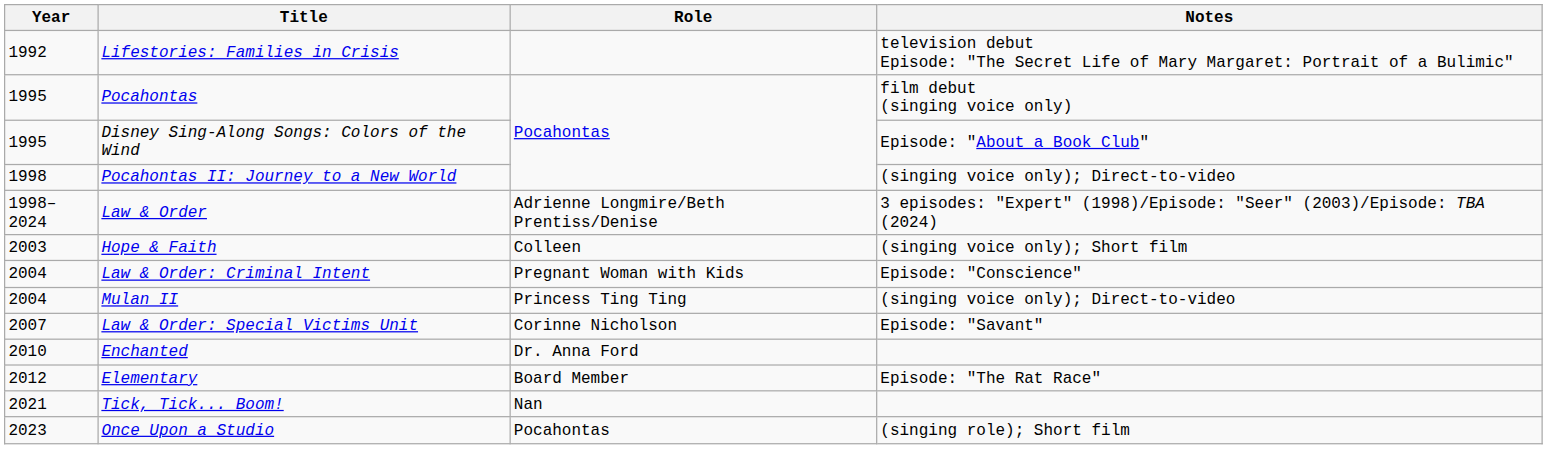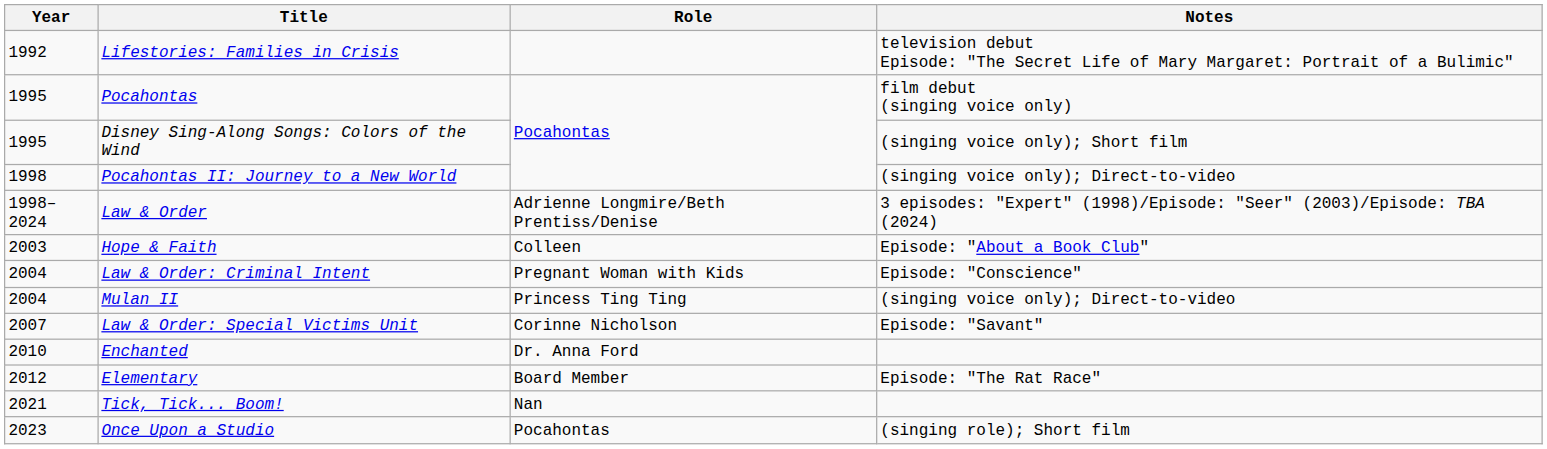 <table class="wikitable sortable">
 <tr>
 <th>Year</th>
 <th>Title</th>
 <th>Role</th>
 <th>Notes</th>
 </tr>
 <tr>
 <td>1992</td>
 <td><em><a href='#'>Lifestories: Families in Crisis</a></em></td>
 <td></td>
 <td>television debut<br>Episode: "The Secret Life of Mary Margaret: Portrait of a Bulimic"</td>
 </tr>
 <tr>
 <td>1995</td>
 <td><em><a href='#'>Pocahontas</a></em></td>
 <td rowspan="3"><a href='#'>Pocahontas</a></td>
 <td>film debut<br>(singing voice only)</td>
 </tr>
 <tr>
 <td>1995</td>
 <td><em>Disney Sing-Along Songs: Colors of the Wind</em></td>
-<td>Episode: "<a href='#'>About a Book Club</a>"</td>
+<td>(singing voice only); Short film</td>
 </tr>
 <tr>
 <td>1998</td>
 <td><em><a href='#'>Pocahontas II: Journey to a New World</a></em></td>
 <td>(singing voice only); Direct-to-video</td>
 </tr>
 <tr>
 <td>1998–2024</td>
 <td><em><a href='#'>Law & Order</a></em></td>
 <td>Adrienne Longmire/Beth Prentiss/Denise</td>
 <td>3 episodes: "Expert" (1998)/Episode: "Seer" (2003)/Episode: <em>TBA</em> (2024)</td>
 </tr>
 <tr>
 <td>2003</td>
 <td><em><a href='#'>Hope & Faith</a></em></td>
 <td>Colleen</td>
-<td>(singing voice only); Short film</td>
+<td>Episode: "<a href='#'>About a Book Club</a>"</td>
 </tr>
 <tr>
 <td>2004</td>
 <td><em><a href='#'>Law & Order: Criminal Intent</a></em></td>
 <td>Pregnant Woman with Kids</td>
 <td>Episode: "Conscience"</td>
 </tr>
 <tr>
 <td>2004</td>
 <td><em><a href='#'>Mulan II</a></em></td>
 <td>Princess Ting Ting</td>
 <td>(singing voice only); Direct-to-video</td>
 </tr>
 <tr>
 <td>2007</td>
 <td><em><a href='#'>Law & Order: Special Victims Unit</a></em></td>
 <td>Corinne Nicholson</td>
 <td>Episode: "Savant"</td>
 </tr>
 <tr>
 <td>2010</td>
 <td><em><a href='#'>Enchanted</a></em></td>
 <td>Dr. Anna Ford</td>
 <td></td>
 </tr>
 <tr>
 <td>2012</td>
 <td><em><a href='#'>Elementary</a></em></td>
 <td>Board Member</td>
 <td>Episode: "The Rat Race"</td>
 </tr>
 <tr>
 <td>2021</td>
 <td><em><a href='#'>Tick, Tick... Boom!</a></em></td>
 <td>Nan</td>
 </tr>
 <tr>
 <td>2023</td>
 <td><em><a href='#'>Once Upon a Studio</a></em></td>
 <td>Pocahontas</td>
 <td>(singing role); Short film</td>
 </tr>
 </table>
